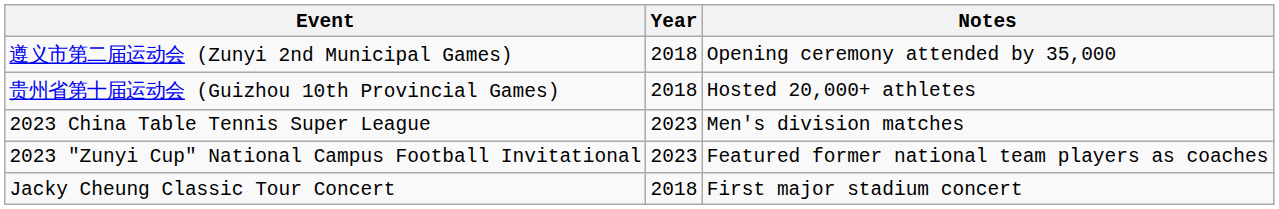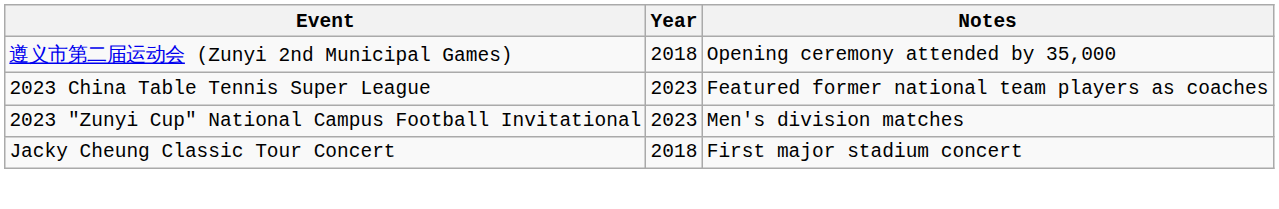 <table class="wikitable">
 <tr>
 <th>Event</th>
 <th>Year</th>
 <th>Notes</th>
 </tr>
 <tr>
 <td><a href='#'>遵义市第二届运动会</a> (Zunyi 2nd Municipal Games)</td>
 <td>2018</td>
 <td>Opening ceremony attended by 35,000</td>
 </tr>
 <tr>
-<td><a href='#'>贵州省第十届运动会</a> (Guizhou 10th Provincial Games)</td>
-<td>2018</td>
-<td>Hosted 20,000+ athletes</td>
-</tr>
-<tr>
 <td>2023 China Table Tennis Super League</td>
 <td>2023</td>
-<td>Men's division matches</td>
+<td>Featured former national team players as coaches</td>
 </tr>
 <tr>
 <td>2023 "Zunyi Cup" National Campus Football Invitational</td>
 <td>2023</td>
-<td>Featured former national team players as coaches</td>
+<td>Men's division matches</td>
 </tr>
 <tr>
 <td>Jacky Cheung Classic Tour Concert</td>
 <td>2018</td>
 <td>First major stadium concert</td>
 </tr>
 </table>
